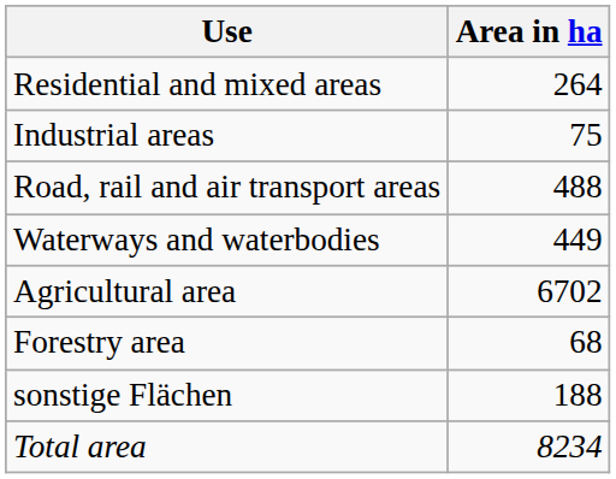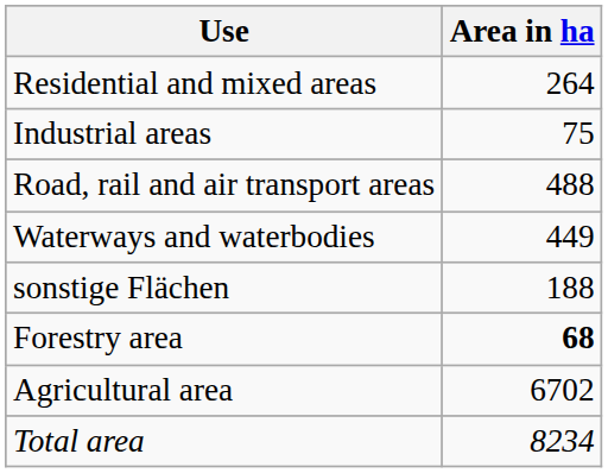 <table class="wikitable float-right">
 <tr class="hintergrundfarbe6">
 <th>Use</th>
 <th>Area in <a href='#'>ha</a></th>
 </tr>
 <tr>
 <td>Residential and mixed areas</td>
 <td align="right">264</td>
 </tr>
 <tr>
 <td>Industrial areas</td>
 <td align="right">75</td>
 </tr>
 <tr>
 <td>Road, rail and air transport areas</td>
 <td align="right">488</td>
 </tr>
 <tr>
 <td>Waterways and waterbodies</td>
 <td align="right">449</td>
 </tr>
 <tr>
-<td>Agricultural area</td>
-<td align="right">6702</td>
+<td>sonstige Flächen</td>
+<td align="right">188</td>
 </tr>
 <tr>
 <td>Forestry area</td>
-<td align="right">68</td>
+<td align="right"><strong>68</strong></td>
 </tr>
 <tr>
-<td>sonstige Flächen</td>
-<td align="right">188</td>
+<td>Agricultural area</td>
+<td align="right">6702</td>
 </tr>
 <tr class="hintergrundfarbe8">
 <td><em>Total area</em></td>
 <td align="right"><em>8234</em></td>
 </tr>
 </table>
